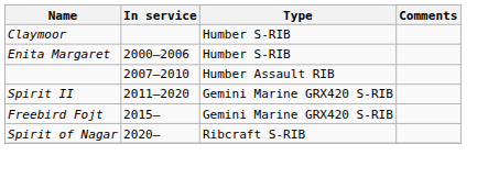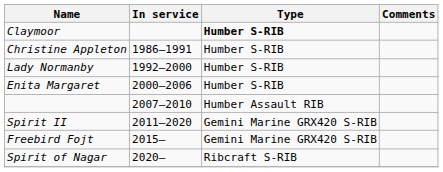 <table class="wikitable">
 <tr>
 <th>Name</th>
 <th>In service</th>
 <th>Type</th>
 <th>Comments</th>
 </tr>
 <tr>
 <td><em>Claymoor</em></td>
 <td></td>
+<td><strong> Humber S-RIB</strong></td>
+<td></td>
+</tr>
+<tr>
+<td><em>Christine Appleton</em></td>
+<td>1986–1991</td>
+<td> Humber S-RIB</td>
+<td></td>
+</tr>
+<tr>
+<td><em>Lady Normanby</em></td>
+<td>1992–2000</td>
 <td> Humber S-RIB</td>
 <td></td>
 </tr>
 <tr>
 <td><em>Enita Margaret</em></td>
 <td>2000–2006</td>
 <td> Humber S-RIB</td>
 <td></td>
 </tr>
 <tr>
 <td></td>
 <td>2007–2010</td>
 <td> Humber Assault RIB</td>
 <td></td>
 </tr>
 <tr>
 <td><em>Spirit II</em></td>
 <td>2011–2020</td>
 <td> Gemini Marine GRX420 S-RIB</td>
 <td></td>
 </tr>
 <tr>
 <td><em>Freebird Fojt</em></td>
 <td>2015–</td>
 <td> Gemini Marine GRX420 S-RIB</td>
 <td></td>
 </tr>
 <tr>
 <td><em>Spirit of Nagar</em></td>
 <td>2020–</td>
 <td> Ribcraft S-RIB</td>
 <td></td>
 </tr>
 <tr>
 </tr>
 </table>
